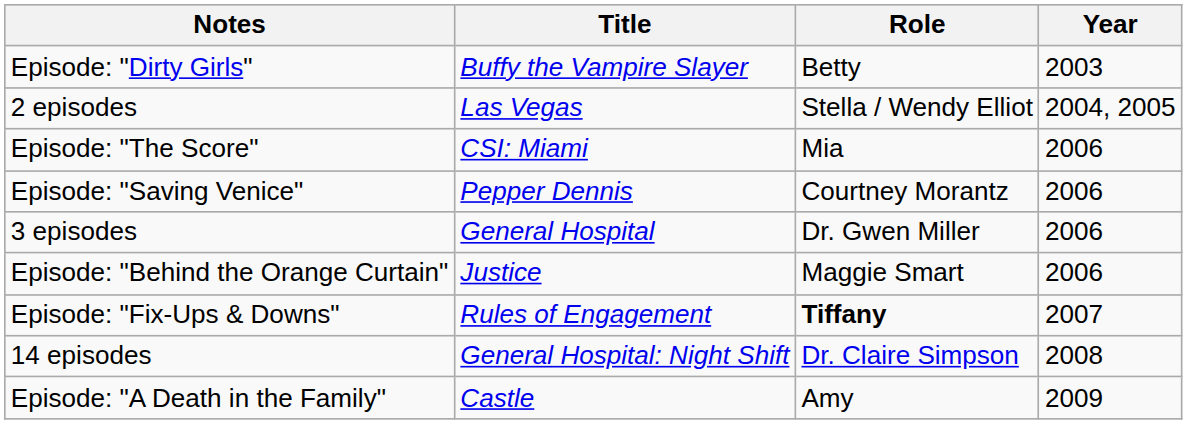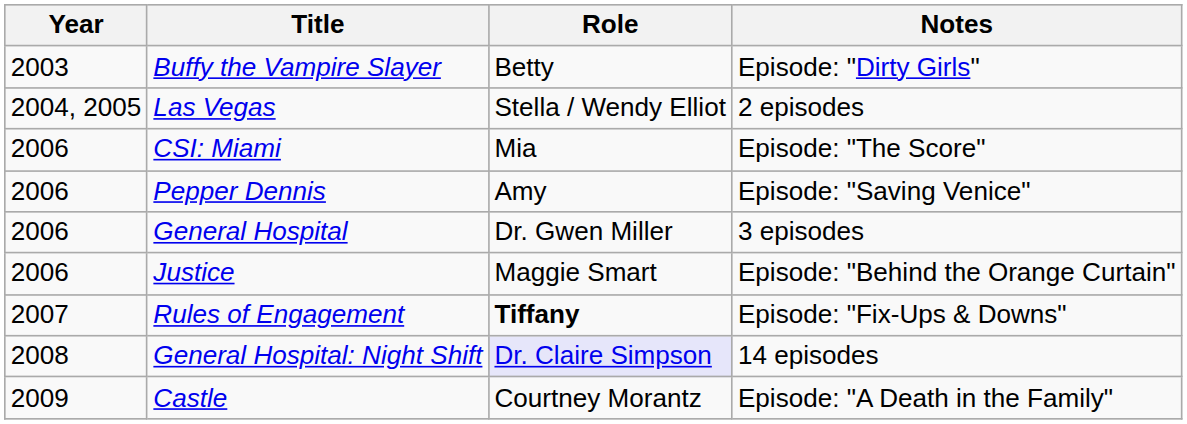 <table class="wikitable sortable">
 <tr>
-<th>Notes</th>
+<th>Year</th>
 <th>Title</th>
 <th>Role</th>
-<th>Year</th>
+<th>Notes</th>
 </tr>
 <tr>
-<td>Episode: "<a href='#'>Dirty Girls</a>"</td>
+<td>2003</td>
 <td><em><a href='#'>Buffy the Vampire Slayer</a></em></td>
 <td>Betty</td>
-<td>2003</td>
+<td>Episode: "<a href='#'>Dirty Girls</a>"</td>
 </tr>
 <tr>
-<td>2 episodes</td>
+<td>2004, 2005</td>
 <td><a href='#'><em>Las Vegas</em></a></td>
 <td>Stella / Wendy Elliot</td>
-<td>2004, 2005</td>
+<td>2 episodes</td>
 </tr>
 <tr>
-<td>Episode: "The Score"</td>
+<td>2006</td>
 <td><em><a href='#'>CSI: Miami</a></em></td>
 <td>Mia</td>
-<td>2006</td>
+<td>Episode: "The Score"</td>
 </tr>
 <tr>
+<td>2006</td>
+<td><em><a href='#'>Pepper Dennis</a></em></td>
+<td>Amy</td>
 <td>Episode: "Saving Venice"</td>
-<td><em><a href='#'>Pepper Dennis</a></em></td>
-<td>Courtney Morantz</td>
-<td>2006</td>
 </tr>
 <tr>
-<td>3 episodes</td>
+<td>2006</td>
 <td><em><a href='#'>General Hospital</a></em></td>
 <td>Dr. Gwen Miller</td>
-<td>2006</td>
+<td>3 episodes</td>
 </tr>
 <tr>
-<td>Episode: "Behind the Orange Curtain"</td>
+<td>2006</td>
 <td><a href='#'><em>Justice</em></a></td>
 <td>Maggie Smart</td>
-<td>2006</td>
+<td>Episode: "Behind the Orange Curtain"</td>
 </tr>
 <tr>
-<td>Episode: "Fix-Ups & Downs"</td>
+<td>2007</td>
 <td><a href='#'><em>Rules of Engagement</em></a></td>
 <td><strong>Tiffany</strong></td>
-<td>2007</td>
+<td>Episode: "Fix-Ups & Downs"</td>
 </tr>
 <tr>
+<td>2008</td>
+<td><em><a href='#'>General Hospital: Night Shift</a></em></td>
+<td style="background: lavender;"><a href='#'>Dr. Claire Simpson</a></td>
 <td>14 episodes</td>
-<td><em><a href='#'>General Hospital: Night Shift</a></em></td>
-<td><a href='#'>Dr. Claire Simpson</a></td>
-<td>2008</td>
 </tr>
 <tr>
+<td>2009</td>
+<td><a href='#'><em>Castle</em></a></td>
+<td>Courtney Morantz</td>
 <td>Episode: "A Death in the Family"</td>
-<td><a href='#'><em>Castle</em></a></td>
-<td>Amy</td>
-<td>2009</td>
 </tr>
 </table>
